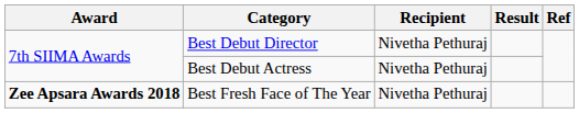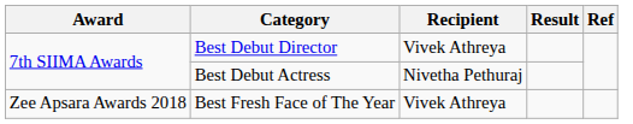 <table class="wikitable">
 <tr>
 <th>Award</th>
 <th>Category</th>
 <th>Recipient</th>
 <th>Result</th>
 <th>Ref</th>
 </tr>
 <tr>
 <td rowspan=2><a href='#'>7th SIIMA Awards</a></td>
 <td><a href='#'>Best Debut Director</a></td>
-<td>Nivetha Pethuraj</td>
+<td>Vivek Athreya</td>
 <td></td>
 <td rowspan=2></td>
 </tr>
 <tr>
 <td>Best Debut Actress</td>
 <td>Nivetha Pethuraj</td>
 <td></td>
 </tr>
 <tr>
-<td><strong>Zee Apsara Awards 2018</strong></td>
+<td>Zee Apsara Awards 2018</td>
 <td>Best Fresh Face of The Year</td>
-<td>Nivetha Pethuraj</td>
+<td>Vivek Athreya</td>
 <td></td>
 <td></td>
 </tr>
 </table>
